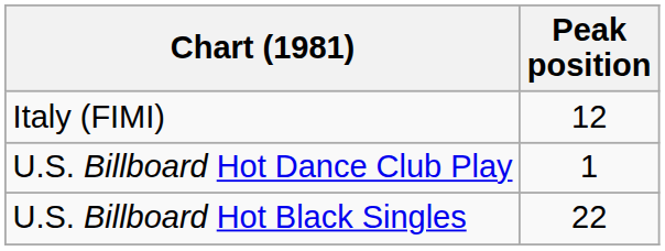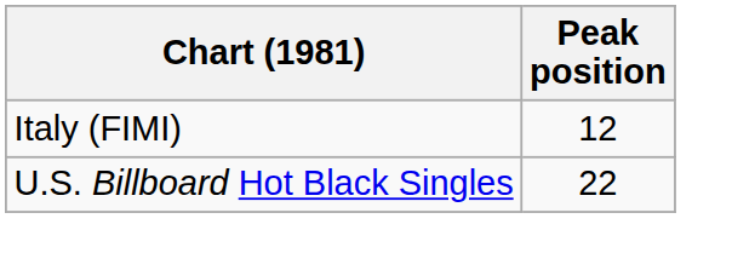 <table class="wikitable">
 <tr>
 <th>Chart (1981)</th>
 <th>Peak<br>position</th>
 </tr>
 <tr>
 <td>Italy (FIMI)</td>
 <td align="center">12</td>
 </tr>
 <tr>
-<td>U.S. <em>Billboard</em> <a href='#'>Hot Dance Club Play</a></td>
-<td align="center">1</td>
-</tr>
-<tr>
 <td>U.S. <em>Billboard</em> <a href='#'>Hot Black Singles</a></td>
 <td align="center">22</td>
 </tr>
 </table>
